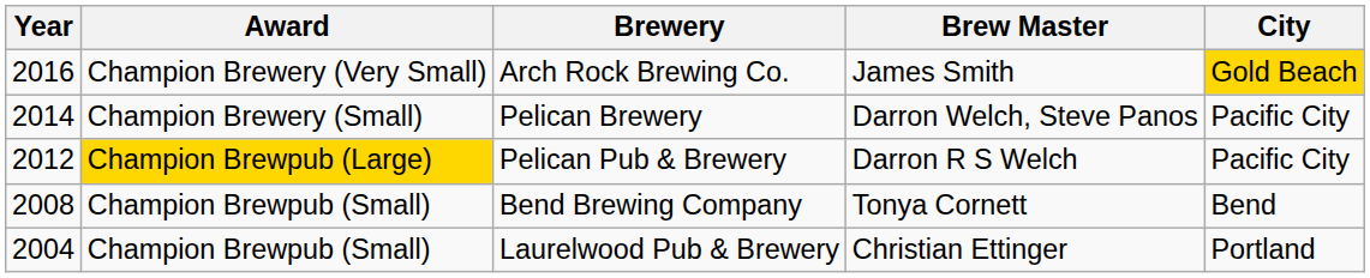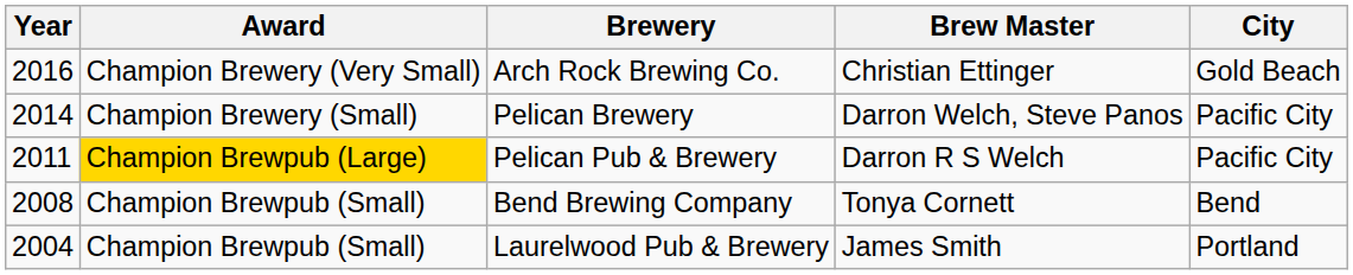 <table class="wikitable sortable mw-collapsible">
 <tr>
 <th>Year</th>
 <th>Award</th>
 <th>Brewery</th>
 <th>Brew Master</th>
 <th>City</th>
 </tr>
 <tr>
 <td>2016</td>
 <td>Champion Brewery (Very Small)</td>
 <td>Arch Rock Brewing Co.</td>
-<td>James Smith</td>
-<td style="background: gold;">Gold Beach</td>
+<td>Christian Ettinger</td>
+<td>Gold Beach</td>
 </tr>
 <tr>
 <td>2014</td>
 <td>Champion Brewery (Small)</td>
 <td>Pelican Brewery</td>
 <td>Darron Welch, Steve Panos</td>
 <td>Pacific City</td>
 </tr>
 <tr>
-<td>2012</td>
+<td>2011</td>
 <td style="background: gold;">Champion Brewpub (Large)</td>
 <td>Pelican Pub & Brewery</td>
 <td>Darron R S Welch</td>
 <td>Pacific City</td>
 </tr>
 <tr>
 <td>2008</td>
 <td>Champion Brewpub (Small)</td>
 <td>Bend Brewing Company</td>
 <td>Tonya Cornett</td>
 <td>Bend</td>
 </tr>
 <tr>
 <td>2004</td>
 <td>Champion Brewpub (Small)</td>
 <td>Laurelwood Pub & Brewery</td>
-<td>Christian Ettinger</td>
+<td>James Smith</td>
 <td>Portland</td>
 </tr>
 </table>
